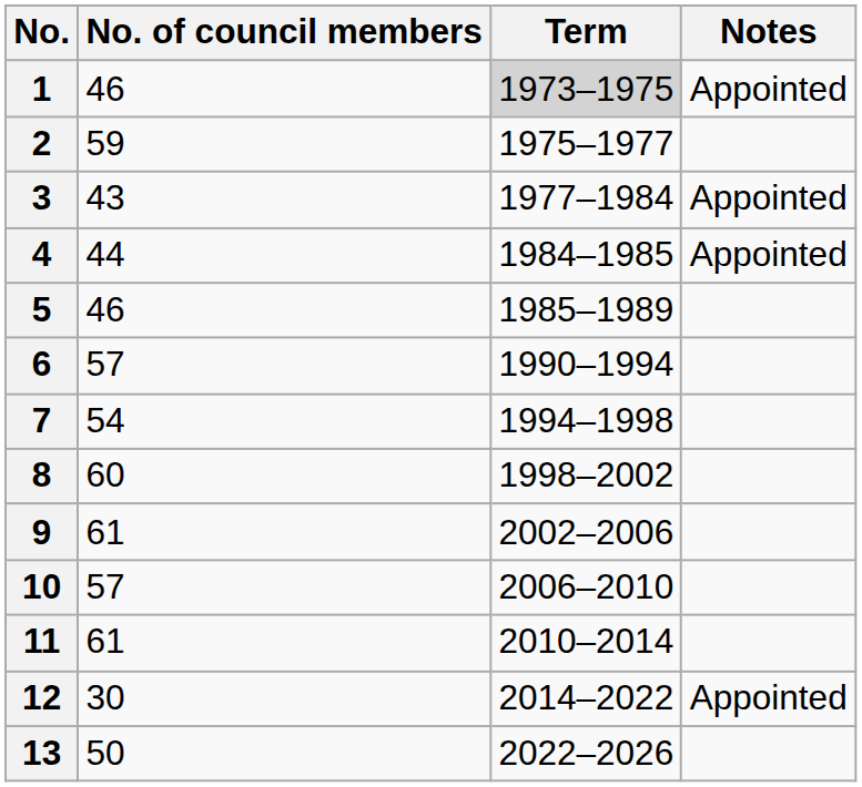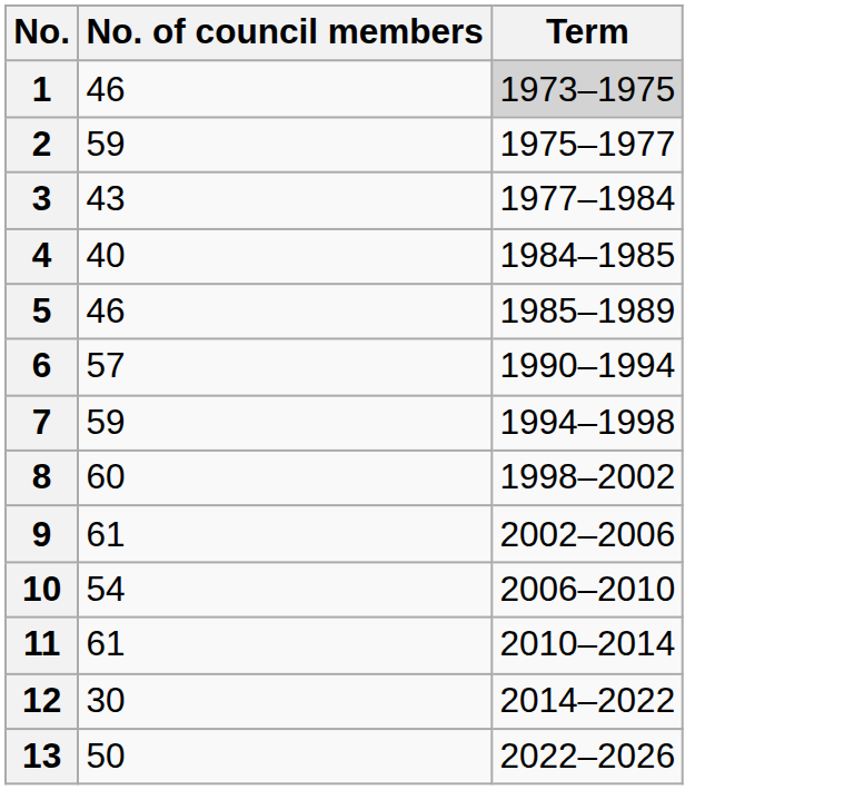 <table class="wikitable">
 <tr>
 <th>No.</th>
 <th align="center">No. of council members</th>
 <th>Term</th>
-<th>Notes</th>
 </tr>
 <tr>
 <th>1</th>
 <td>46</td>
 <td style="background: lightgrey;">1973–1975</td>
-<td>Appointed</td>
 </tr>
 <tr>
 <th>2</th>
 <td>59</td>
 <td>1975–1977</td>
-<td></td>
 </tr>
 <tr>
 <th>3</th>
 <td>43</td>
 <td>1977–1984</td>
-<td>Appointed</td>
 </tr>
 <tr>
 <th>4</th>
-<td>44</td>
+<td>40</td>
 <td>1984–1985</td>
-<td>Appointed</td>
 </tr>
 <tr>
 <th>5</th>
 <td>46</td>
 <td>1985–1989</td>
-<td></td>
 </tr>
 <tr>
 <th>6</th>
 <td>57</td>
 <td>1990–1994</td>
-<td></td>
 </tr>
 <tr>
 <th>7</th>
-<td>54</td>
+<td>59</td>
 <td>1994–1998</td>
-<td></td>
 </tr>
 <tr>
 <th>8</th>
 <td>60</td>
 <td>1998–2002</td>
-<td></td>
 </tr>
 <tr>
 <th>9</th>
 <td>61</td>
 <td>2002–2006</td>
-<td></td>
 </tr>
 <tr>
 <th>10</th>
-<td>57</td>
+<td>54</td>
 <td>2006–2010</td>
-<td></td>
 </tr>
 <tr>
 <th>11</th>
 <td>61</td>
 <td>2010–2014</td>
-<td></td>
 </tr>
 <tr>
 <th>12</th>
 <td>30</td>
 <td>2014–2022</td>
-<td>Appointed</td>
 </tr>
 <tr>
 <th>13</th>
 <td>50</td>
 <td>2022–2026</td>
-<td></td>
 </tr>
 </table>
